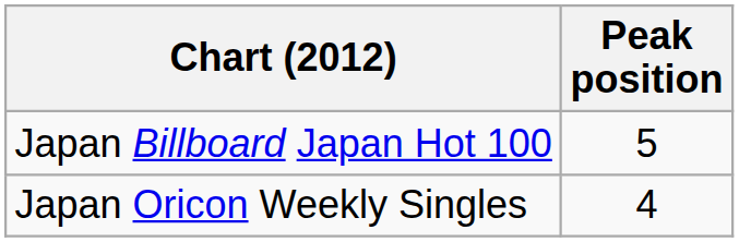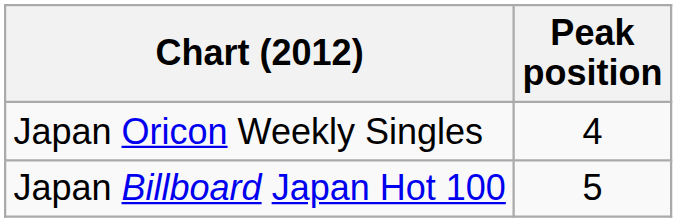 <table class="wikitable">
 <tr>
 <th>Chart (2012)</th>
 <th>Peak<br>position</th>
 </tr>
 <tr>
+<td>Japan <a href='#'>Oricon</a> Weekly Singles</td>
+<td align="center">4</td>
+</tr>
+<tr>
 <td>Japan <em><a href='#'>Billboard</a></em> <a href='#'>Japan Hot 100</a></td>
 <td align="center">5</td>
 </tr>
-<tr>
-<td>Japan <a href='#'>Oricon</a> Weekly Singles</td>
-<td align="center">4</td>
-</tr>
 </table>
